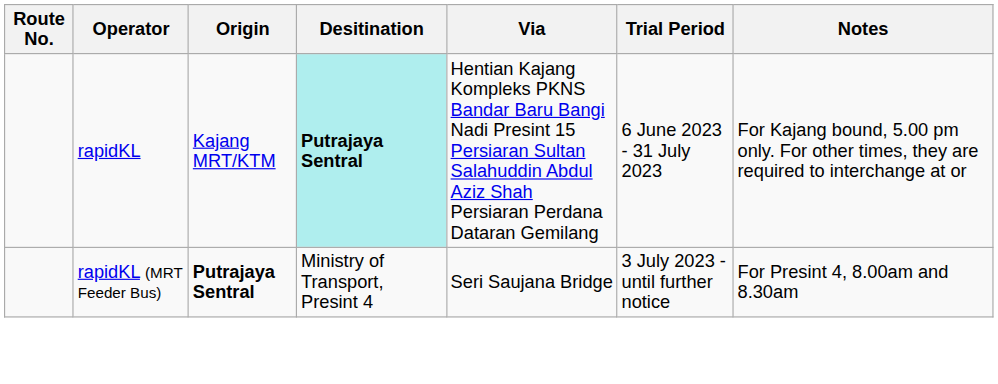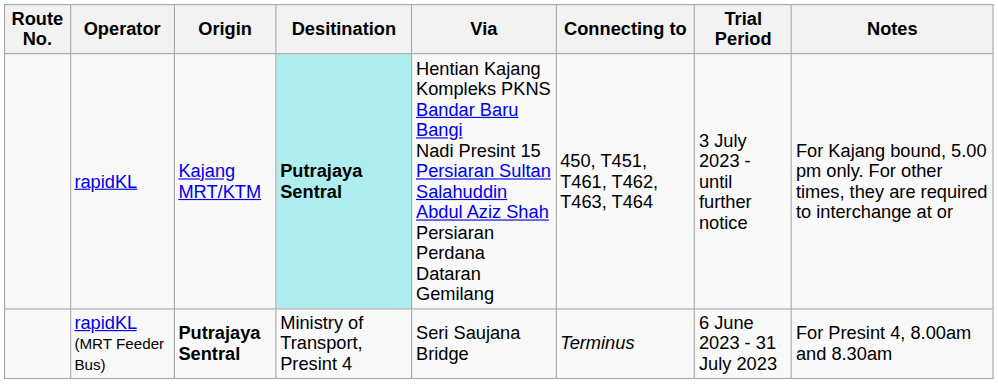 <table class="wikitable">
 <tr>
 <th>Route No.</th>
 <th>Operator</th>
 <th>Origin</th>
 <th>Desitination</th>
 <th>Via</th>
+<th>Connecting to</th>
 <th>Trial Period</th>
 <th>Notes</th>
 </tr>
 <tr>
 <td></td>
 <td><a href='#'>rapidKL</a></td>
 <td> <a href='#'>Kajang MRT/KTM</a></td>
 <td style="background: paleturquoise;"> <strong>Putrajaya Sentral</strong></td>
 <td>Hentian Kajang<br>Kompleks PKNS <a href='#'>Bandar Baru Bangi</a><br>Nadi Presint 15<br><a href='#'>Persiaran Sultan Salahuddin Abdul Aziz Shah</a><br>Persiaran Perdana<br>Dataran Gemilang</td>
-<td>6 June 2023 - 31 July 2023</td>
+<td>450, T451, T461, T462, T463, T464</td>
+<td>3 July 2023 - until further notice</td>
 <td>For Kajang bound, 5.00 pm only. For other times, they are required to interchange at  or </td>
 </tr>
 <tr>
 <td></td>
 <td><a href='#'>rapidKL</a> <small>(MRT Feeder Bus)</small></td>
 <td> <strong>Putrajaya Sentral</strong></td>
 <td>Ministry of Transport, Presint 4</td>
 <td>Seri Saujana Bridge</td>
-<td>3 July 2023 - until further notice</td>
+<td><em>Terminus</em></td>
+<td>6 June 2023 - 31 July 2023</td>
 <td>For Presint 4, 8.00am and 8.30am</td>
 </tr>
 </table>
